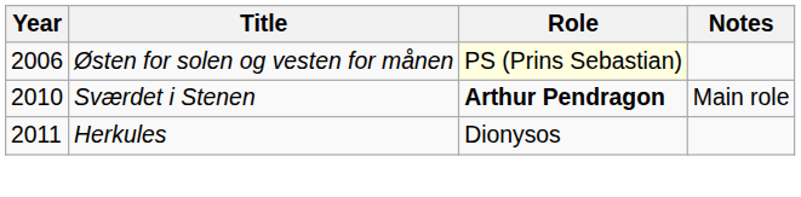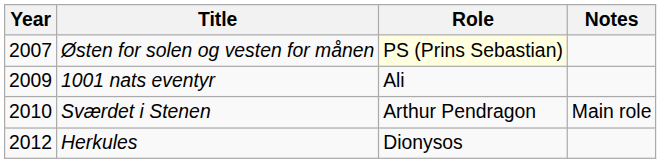 <table class="wikitable">
 <tr>
 <th>Year</th>
 <th>Title</th>
 <th>Role</th>
 <th>Notes</th>
 </tr>
 <tr>
-<td>2006</td>
+<td>2007</td>
 <td><em>Østen for solen og vesten for månen</em></td>
 <td style="background: lightyellow;">PS (Prins Sebastian)</td>
 </tr>
 <tr>
+<td>2009</td>
+<td><em>1001 nats eventyr</em></td>
+<td>Ali</td>
+<td></td>
+</tr>
+<tr>
 <td>2010</td>
 <td><em>Sværdet i Stenen</em></td>
-<td><strong>Arthur Pendragon</strong></td>
+<td>Arthur Pendragon</td>
 <td>Main role</td>
 </tr>
 <tr>
-<td>2011</td>
+<td>2012</td>
 <td><em>Herkules</em></td>
 <td>Dionysos</td>
 </tr>
 </table>
